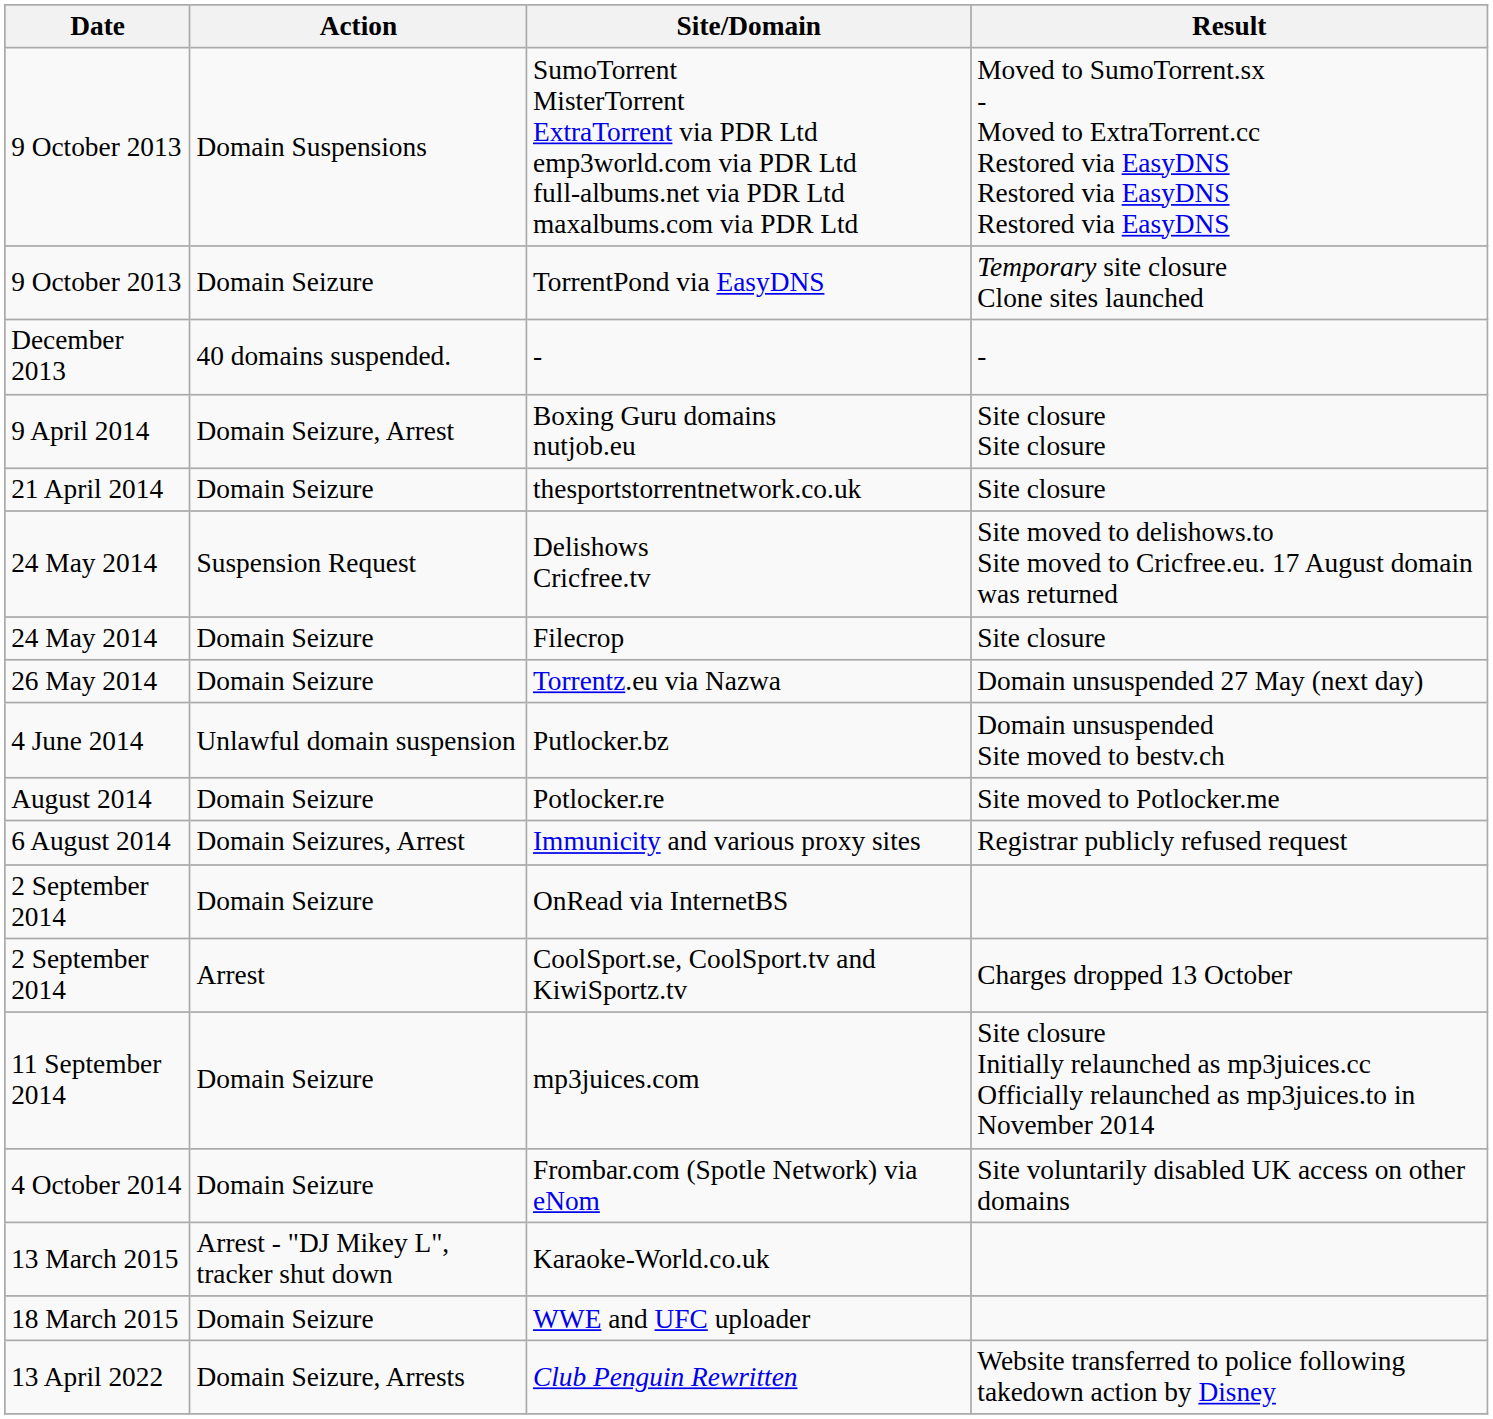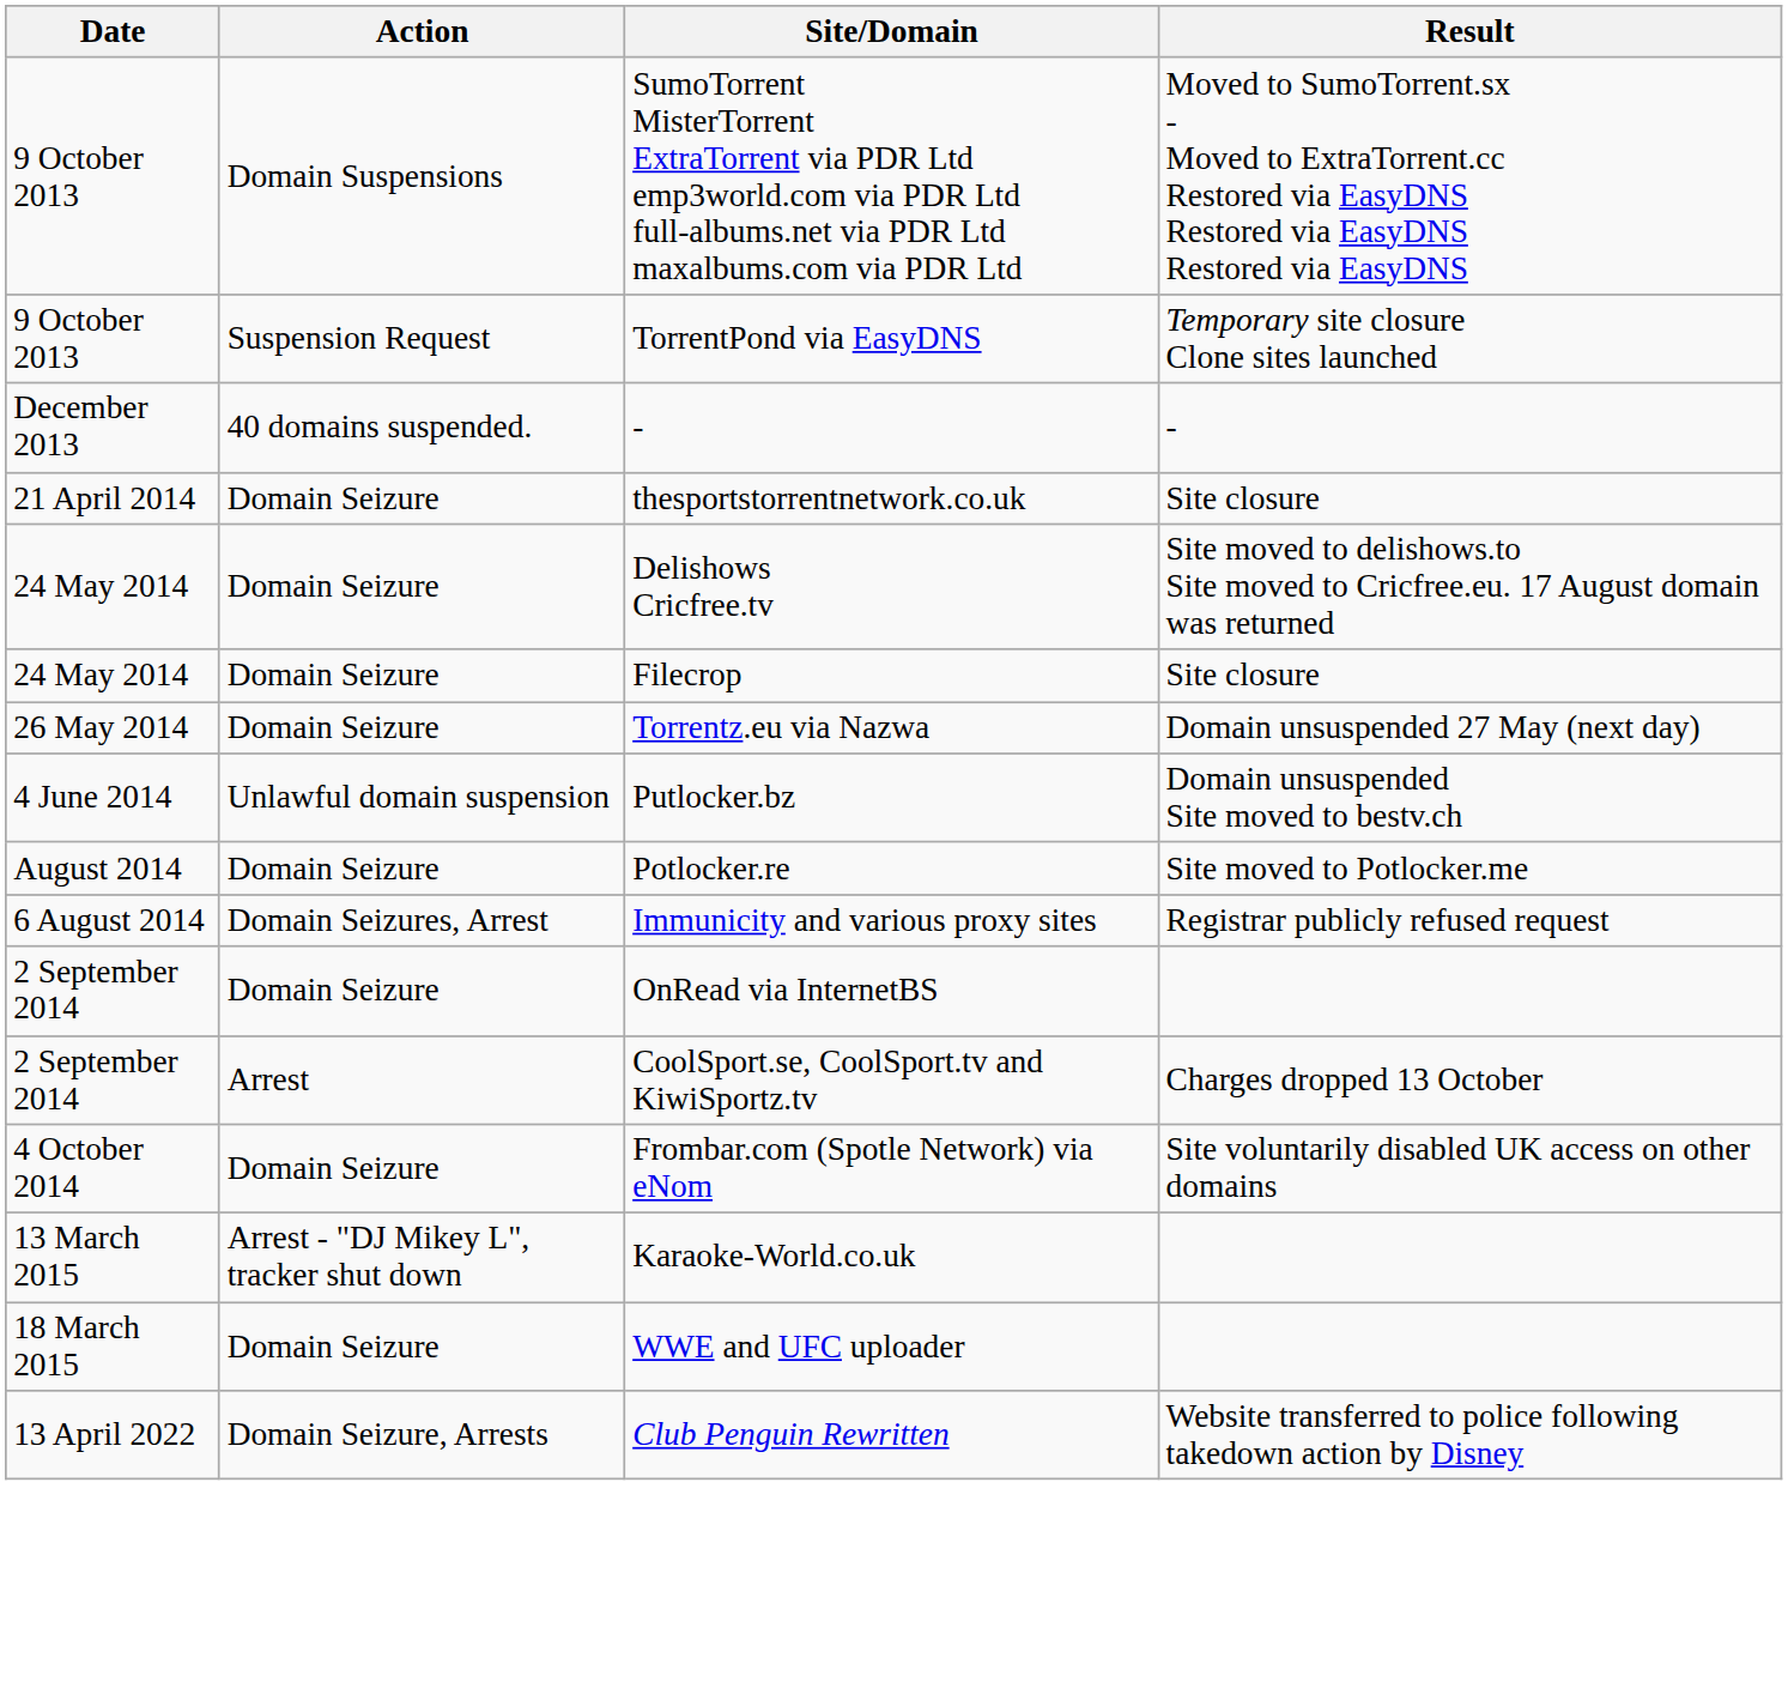 <table class="wikitable sortable">
 <tr>
 <th>Date</th>
 <th>Action</th>
 <th>Site/Domain</th>
 <th>Result</th>
 </tr>
 <tr>
 <td>9 October 2013</td>
 <td>Domain Suspensions</td>
 <td>SumoTorrent<br> MisterTorrent<br> <a href='#'>ExtraTorrent</a> via PDR Ltd<br> emp3world.com via PDR Ltd<br> full-albums.net via PDR Ltd<br> maxalbums.com via PDR Ltd<br></td>
 <td>Moved to SumoTorrent.sx<br>-<br>Moved to ExtraTorrent.cc<br>Restored via <a href='#'>EasyDNS</a><br>Restored via <a href='#'>EasyDNS</a><br>Restored via <a href='#'>EasyDNS</a><br></td>
 </tr>
 <tr>
 <td>9 October 2013</td>
-<td>Domain Seizure</td>
+<td>Suspension Request</td>
 <td>TorrentPond via <a href='#'>EasyDNS</a></td>
 <td><em>Temporary</em> site closure<br>Clone sites launched</td>
 </tr>
 <tr>
 <td>December 2013</td>
 <td>40 domains suspended.</td>
 <td>-</td>
 <td>-</td>
 </tr>
 <tr>
-<td>9 April 2014</td>
-<td>Domain Seizure, Arrest</td>
-<td>Boxing Guru domains<br>nutjob.eu</td>
-<td>Site closure<br>Site closure</td>
-</tr>
-<tr>
 <td>21 April 2014</td>
 <td>Domain Seizure</td>
 <td>thesportstorrentnetwork.co.uk</td>
 <td>Site closure</td>
 </tr>
 <tr>
 <td>24 May 2014</td>
-<td>Suspension Request</td>
+<td>Domain Seizure</td>
 <td>Delishows<br>Cricfree.tv<br></td>
 <td>Site moved to delishows.to<br>Site moved to Cricfree.eu. 17 August domain was returned</td>
 </tr>
 <tr>
 <td>24 May 2014</td>
 <td>Domain Seizure</td>
 <td>Filecrop</td>
 <td>Site closure</td>
 </tr>
 <tr>
 <td>26 May 2014</td>
 <td>Domain Seizure</td>
 <td><a href='#'>Torrentz</a>.eu via Nazwa</td>
 <td>Domain unsuspended 27 May (next day)</td>
 </tr>
 <tr>
 <td>4 June 2014</td>
 <td>Unlawful domain suspension</td>
 <td>Putlocker.bz</td>
 <td>Domain unsuspended<br> Site moved to bestv.ch</td>
 </tr>
 <tr>
 <td>August 2014</td>
 <td>Domain Seizure</td>
 <td>Potlocker.re</td>
 <td>Site moved to Potlocker.me</td>
 </tr>
 <tr>
 <td>6 August 2014</td>
 <td>Domain Seizures, Arrest</td>
 <td><a href='#'>Immunicity</a> and various proxy sites</td>
 <td>Registrar publicly refused request</td>
 </tr>
 <tr>
 <td>2 September 2014</td>
 <td>Domain Seizure</td>
 <td>OnRead via InternetBS</td>
 <td></td>
 </tr>
 <tr>
 <td>2 September 2014</td>
 <td>Arrest</td>
 <td>CoolSport.se, CoolSport.tv and KiwiSportz.tv</td>
 <td>Charges dropped 13 October</td>
 </tr>
 <tr>
-<td>11 September 2014</td>
-<td>Domain Seizure</td>
-<td>mp3juices.com</td>
-<td>Site closure <br> Initially relaunched as mp3juices.cc<br>Officially relaunched as mp3juices.to in November 2014</td>
-</tr>
-<tr>
 <td>4 October 2014</td>
 <td>Domain Seizure</td>
 <td>Frombar.com (Spotle Network) via <a href='#'>eNom</a></td>
 <td>Site voluntarily disabled UK access on other domains</td>
 </tr>
 <tr>
 <td>13 March 2015</td>
 <td>Arrest - "DJ Mikey L", tracker shut down</td>
 <td>Karaoke-World.co.uk</td>
 <td></td>
 </tr>
 <tr>
 <td>18 March 2015</td>
 <td>Domain Seizure</td>
 <td><a href='#'>WWE</a> and <a href='#'>UFC</a> uploader</td>
 <td></td>
 </tr>
 <tr>
 <td>13 April 2022</td>
 <td>Domain Seizure, Arrests</td>
 <td><em><a href='#'>Club Penguin Rewritten</a></em></td>
 <td>Website transferred to police following takedown action by <a href='#'>Disney</a></td>
 </tr>
 </table>
